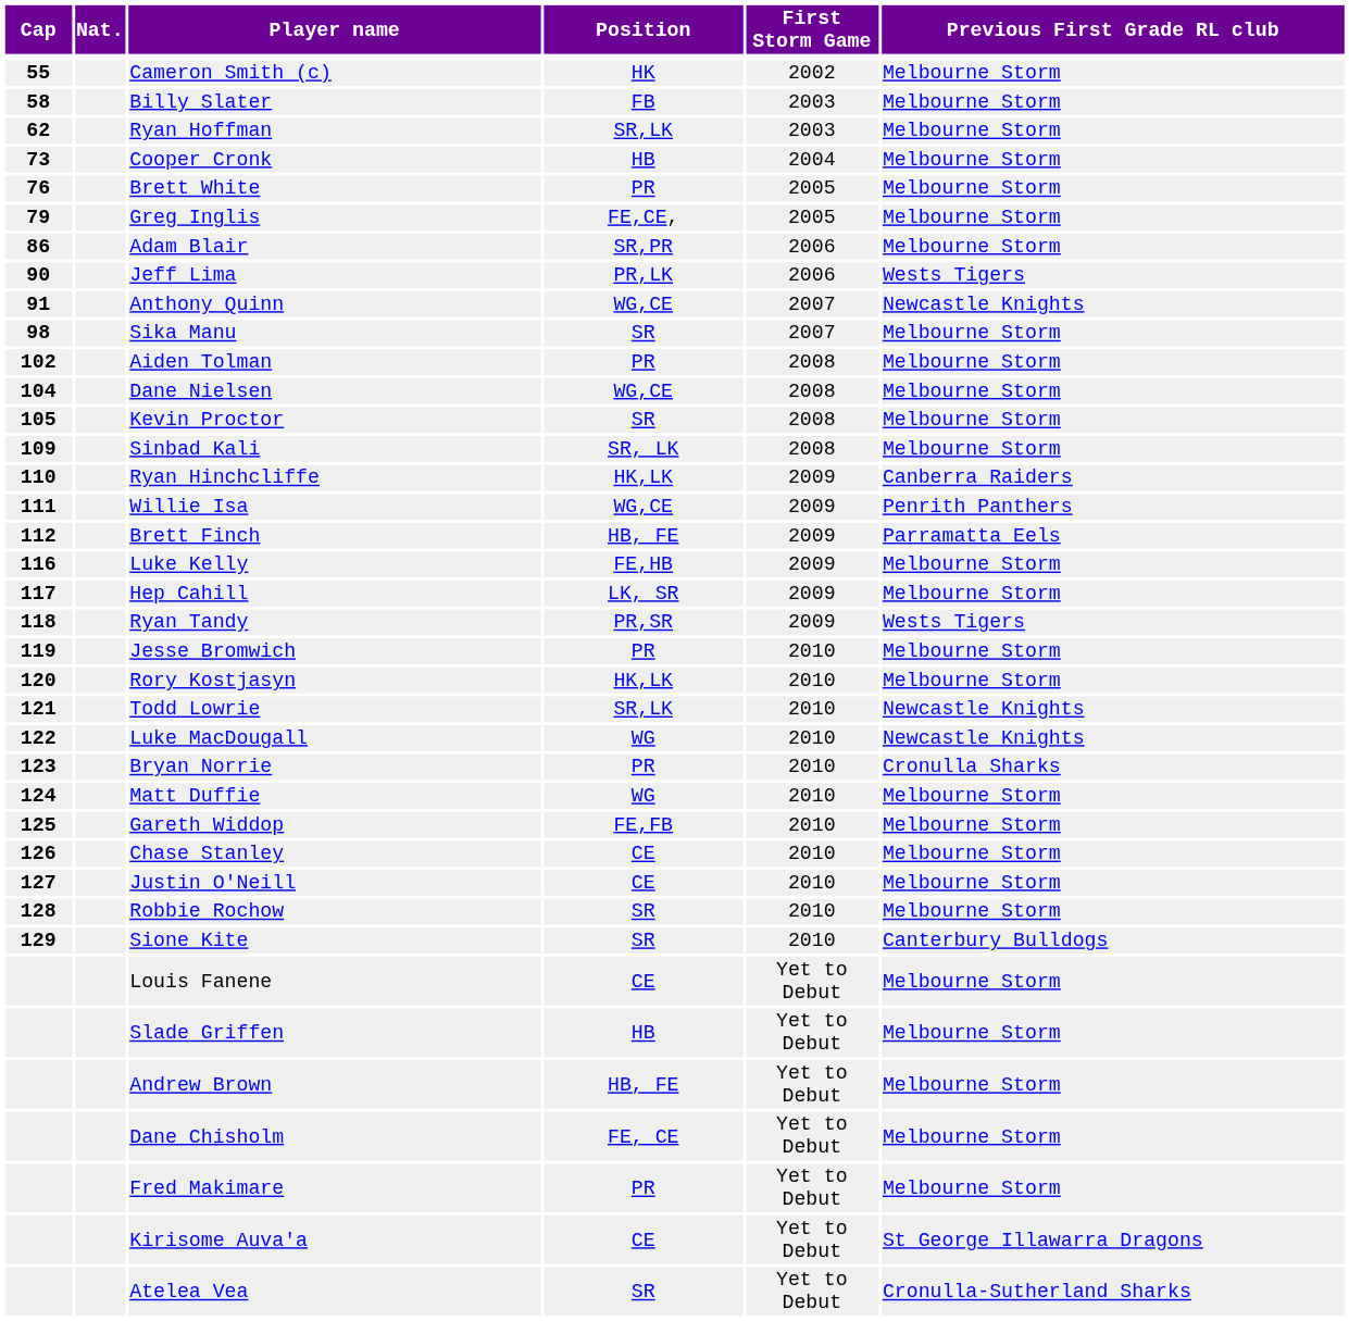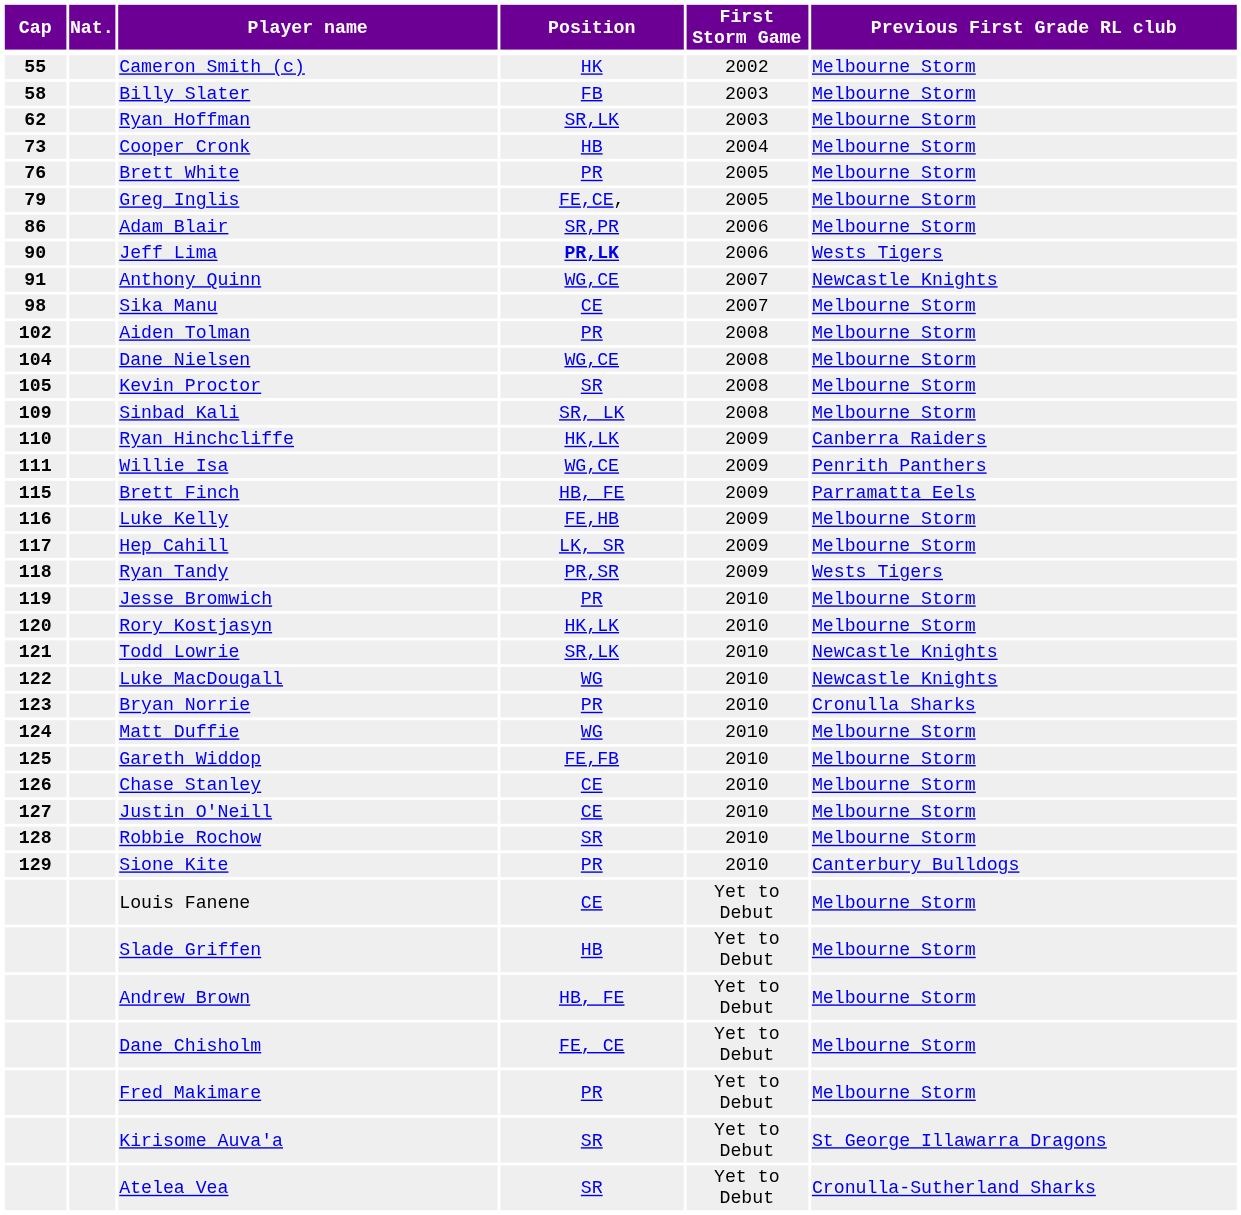 <table width=100%>
 <tr bgcolor=#6C0094 style="color:#FFFFFF">
 <th width=5%>Cap </th>
 <th width=1%>Nat.</th>
 <th !width=30%>Player name</th>
 <th width=15%>Position</th>
 <th width=10%>First Storm Game</th>
 <th width=35%>Previous First Grade RL club </th>
 </tr>
 <tr>
 </tr>
 <tr style="background:#efefef;">
 <td align=center><strong>55</strong></td>
 <td align=center></td>
 <td><a href='#'>Cameron Smith (c)</a></td>
 <td align=center><a href='#'>HK</a></td>
 <td align=center>2002</td>
 <td> <a href='#'>Melbourne Storm</a></td>
 </tr>
 <tr style="background:#efefef;">
 <td align=center><strong>58</strong></td>
 <td align=center></td>
 <td><a href='#'>Billy Slater</a></td>
 <td align=center><a href='#'>FB</a></td>
 <td align=center>2003</td>
 <td> <a href='#'>Melbourne Storm</a></td>
 </tr>
 <tr style="background:#efefef;">
 <td align=center><strong>62</strong></td>
 <td align=center></td>
 <td><a href='#'>Ryan Hoffman</a></td>
 <td align=center><a href='#'>SR,LK</a></td>
 <td align=center>2003</td>
 <td> <a href='#'>Melbourne Storm</a></td>
 </tr>
 <tr style="background:#efefef;">
 <td align=center><strong>73</strong></td>
 <td align=center></td>
 <td><a href='#'>Cooper Cronk</a></td>
 <td align=center><a href='#'>HB</a></td>
 <td align=center>2004</td>
 <td> <a href='#'>Melbourne Storm</a></td>
 </tr>
 <tr style="background:#efefef;">
 <td align=center><strong>76</strong></td>
 <td align=center></td>
 <td><a href='#'>Brett White</a></td>
 <td align=center><a href='#'>PR</a></td>
 <td align=center>2005</td>
 <td> <a href='#'>Melbourne Storm</a></td>
 </tr>
 <tr style="background:#efefef;">
 <td align=center><strong>79</strong></td>
 <td align=center></td>
 <td><a href='#'>Greg Inglis</a></td>
 <td align=center><a href='#'>FE,CE</a>,</td>
 <td align=center>2005</td>
 <td> <a href='#'>Melbourne Storm</a></td>
 </tr>
 <tr style="background:#efefef;">
 <td align=center><strong>86</strong></td>
 <td align=center></td>
 <td><a href='#'>Adam Blair</a></td>
 <td align=center><a href='#'>SR,PR</a></td>
 <td align=center>2006</td>
 <td> <a href='#'>Melbourne Storm</a></td>
 </tr>
 <tr style="background:#efefef;">
 <td align=center><strong>90</strong></td>
 <td align=center></td>
 <td><a href='#'>Jeff Lima</a></td>
-<td align=center><a href='#'>PR,LK</a></td>
+<td align=center><strong><a href='#'>PR,LK</a></strong></td>
 <td align=center>2006</td>
 <td> <a href='#'>Wests Tigers</a></td>
 </tr>
 <tr style="background:#efefef;">
 <td align=center><strong>91</strong></td>
 <td align=center></td>
 <td><a href='#'>Anthony Quinn</a></td>
 <td align=center><a href='#'>WG,CE</a></td>
 <td align=center>2007</td>
 <td> <a href='#'>Newcastle Knights</a></td>
 </tr>
 <tr style="background:#efefef;">
 <td align=center><strong>98</strong></td>
 <td align=center></td>
 <td><a href='#'>Sika Manu</a></td>
-<td align=center><a href='#'>SR</a></td>
+<td align=center><a href='#'>CE</a></td>
 <td align=center>2007</td>
 <td> <a href='#'>Melbourne Storm</a></td>
 </tr>
 <tr style="background:#efefef;">
 <td align=center><strong>102</strong></td>
 <td align=center></td>
 <td><a href='#'>Aiden Tolman</a></td>
 <td align=center><a href='#'>PR</a></td>
 <td align=center>2008</td>
 <td> <a href='#'>Melbourne Storm</a></td>
 </tr>
 <tr style="background:#efefef;">
 <td align=center><strong>104</strong></td>
 <td align=center></td>
 <td><a href='#'>Dane Nielsen</a></td>
 <td align=center><a href='#'>WG,CE</a></td>
 <td align=center>2008</td>
 <td> <a href='#'>Melbourne Storm</a></td>
 </tr>
 <tr style="background:#efefef;">
 <td align=center><strong>105</strong></td>
 <td align=center></td>
 <td><a href='#'>Kevin Proctor</a></td>
 <td align=center><a href='#'>SR</a></td>
 <td align=center>2008</td>
 <td> <a href='#'>Melbourne Storm</a></td>
 </tr>
 <tr style="background:#efefef;">
 <td align=center><strong>109</strong></td>
 <td align=center></td>
 <td><a href='#'>Sinbad Kali</a></td>
 <td align=center><a href='#'>SR, LK</a></td>
 <td align=center>2008</td>
 <td> <a href='#'>Melbourne Storm</a></td>
 </tr>
 <tr style="background:#efefef;">
 <td align=center><strong>110</strong></td>
 <td align=center></td>
 <td><a href='#'>Ryan Hinchcliffe</a></td>
 <td align=center><a href='#'>HK,LK</a></td>
 <td align=center>2009</td>
 <td> <a href='#'>Canberra Raiders</a></td>
 </tr>
 <tr style="background:#efefef;">
 <td align=center><strong>111</strong></td>
 <td align=center></td>
 <td><a href='#'>Willie Isa</a></td>
 <td align=center><a href='#'>WG,CE</a></td>
 <td align=center>2009</td>
 <td> <a href='#'>Penrith Panthers</a></td>
 </tr>
 <tr style="background:#efefef;">
-<td align=center><strong>112</strong></td>
+<td align=center><strong>115</strong></td>
 <td align=center></td>
 <td><a href='#'>Brett Finch</a></td>
 <td align=center><a href='#'>HB, FE</a></td>
 <td align=center>2009</td>
 <td> <a href='#'>Parramatta Eels</a></td>
 </tr>
 <tr style="background:#efefef;">
 <td align=center><strong>116</strong></td>
 <td align=center></td>
 <td><a href='#'>Luke Kelly</a></td>
 <td align=center><a href='#'>FE,HB</a></td>
 <td align=center>2009</td>
 <td> <a href='#'>Melbourne Storm</a></td>
 </tr>
 <tr style="background:#efefef;">
 <td align=center><strong>117</strong></td>
 <td align=center></td>
 <td><a href='#'>Hep Cahill</a></td>
 <td align=center><a href='#'>LK, SR</a></td>
 <td align=center>2009</td>
 <td> <a href='#'>Melbourne Storm</a></td>
 </tr>
 <tr style="background:#efefef;">
 <td align=center><strong>118</strong></td>
 <td align=center></td>
 <td><a href='#'>Ryan Tandy</a></td>
 <td align=center><a href='#'>PR,SR</a></td>
 <td align=center>2009</td>
 <td> <a href='#'>Wests Tigers</a></td>
 </tr>
 <tr style="background:#efefef;">
 <td align=center><strong>119</strong></td>
 <td align=center></td>
 <td><a href='#'>Jesse Bromwich</a></td>
 <td align=center><a href='#'>PR</a></td>
 <td align=center>2010</td>
 <td> <a href='#'>Melbourne Storm</a></td>
 </tr>
 <tr style="background:#efefef;">
 <td align=center><strong>120</strong></td>
 <td align=center></td>
 <td><a href='#'>Rory Kostjasyn</a></td>
 <td align=center><a href='#'>HK,LK</a></td>
 <td align=center>2010</td>
 <td> <a href='#'>Melbourne Storm</a></td>
 </tr>
 <tr style="background:#efefef;">
 <td align=center><strong>121</strong></td>
 <td align=center></td>
 <td><a href='#'>Todd Lowrie</a></td>
 <td align=center><a href='#'>SR,LK</a></td>
 <td align=center>2010</td>
 <td> <a href='#'>Newcastle Knights</a></td>
 </tr>
 <tr style="background:#efefef;">
 <td align=center><strong>122</strong></td>
 <td align=center></td>
 <td><a href='#'>Luke MacDougall</a></td>
 <td align=center><a href='#'>WG</a></td>
 <td align=center>2010</td>
 <td> <a href='#'>Newcastle Knights</a></td>
 </tr>
 <tr style="background:#efefef;">
 <td align=center><strong>123</strong></td>
 <td align=center></td>
 <td><a href='#'>Bryan Norrie</a></td>
 <td align=center><a href='#'>PR</a></td>
 <td align=center>2010</td>
 <td> <a href='#'>Cronulla Sharks</a></td>
 </tr>
 <tr style="background:#efefef;">
 <td align=center><strong>124</strong></td>
 <td align=center></td>
 <td><a href='#'>Matt Duffie</a></td>
 <td align=center><a href='#'>WG</a></td>
 <td align=center>2010</td>
 <td> <a href='#'>Melbourne Storm</a></td>
 </tr>
 <tr style="background:#efefef;">
 <td align=center><strong>125</strong></td>
 <td align=center></td>
 <td><a href='#'>Gareth Widdop</a></td>
 <td align=center><a href='#'>FE,FB</a></td>
 <td align=center>2010</td>
 <td> <a href='#'>Melbourne Storm</a></td>
 </tr>
 <tr style="background:#efefef;">
 <td align=center><strong>126</strong></td>
 <td align=center></td>
 <td><a href='#'>Chase Stanley</a></td>
 <td align=center><a href='#'>CE</a></td>
 <td align=center>2010</td>
 <td> <a href='#'>Melbourne Storm</a></td>
 </tr>
 <tr style="background:#efefef;">
 <td align=center><strong>127</strong></td>
 <td align=center></td>
 <td><a href='#'>Justin O'Neill</a></td>
 <td align=center><a href='#'>CE</a></td>
 <td align=center>2010</td>
 <td> <a href='#'>Melbourne Storm</a></td>
 </tr>
 <tr style="background:#efefef;">
 <td align=center><strong>128</strong></td>
 <td align=center></td>
 <td><a href='#'>Robbie Rochow</a></td>
 <td align=center><a href='#'>SR</a></td>
 <td align=center>2010</td>
 <td> <a href='#'>Melbourne Storm</a></td>
 </tr>
 <tr style="background:#efefef;">
 <td align=center><strong>129</strong></td>
 <td align=center></td>
 <td><a href='#'>Sione Kite</a></td>
-<td align=center><a href='#'>SR</a></td>
+<td align=center><a href='#'>PR</a></td>
 <td align=center>2010</td>
 <td> <a href='#'>Canterbury Bulldogs</a></td>
 </tr>
 <tr style="background:#efefef;">
 <td align=center></td>
 <td align=center></td>
 <td>Louis Fanene</td>
 <td align=center><a href='#'>CE</a></td>
 <td align=center>Yet to Debut</td>
 <td> <a href='#'>Melbourne Storm</a></td>
 </tr>
 <tr style="background:#efefef;">
 <td align=center></td>
 <td align=center></td>
 <td><a href='#'>Slade Griffen</a></td>
 <td align=center><a href='#'>HB</a></td>
 <td align=center>Yet to Debut</td>
 <td> <a href='#'>Melbourne Storm</a></td>
 </tr>
 <tr style="background:#efefef;">
 <td align=center></td>
 <td align=center></td>
 <td><a href='#'>Andrew Brown</a></td>
 <td align=center><a href='#'>HB, FE</a></td>
 <td align=center>Yet to Debut</td>
 <td> <a href='#'>Melbourne Storm</a></td>
 </tr>
 <tr style="background:#efefef;">
 <td align=center></td>
 <td align=center></td>
 <td><a href='#'>Dane Chisholm</a></td>
 <td align=center><a href='#'>FE, CE</a></td>
 <td align=center>Yet to Debut</td>
 <td> <a href='#'>Melbourne Storm</a></td>
 </tr>
 <tr style="background:#efefef;">
 <td align=center></td>
 <td align=center></td>
 <td><a href='#'>Fred Makimare</a></td>
 <td align=center><a href='#'>PR</a></td>
 <td align=center>Yet to Debut</td>
 <td> <a href='#'>Melbourne Storm</a></td>
 </tr>
 <tr style="background:#efefef;">
 <td align=center></td>
 <td align=center></td>
 <td><a href='#'>Kirisome Auva'a</a></td>
-<td align=center><a href='#'>CE</a></td>
+<td align=center><a href='#'>SR</a></td>
 <td align=center>Yet to Debut</td>
 <td> <a href='#'>St George Illawarra Dragons</a></td>
 </tr>
 <tr style="background:#efefef;">
 <td align=center></td>
 <td align=center></td>
 <td><a href='#'>Atelea Vea</a></td>
 <td align=center><a href='#'>SR</a></td>
 <td align=center>Yet to Debut</td>
 <td> <a href='#'>Cronulla-Sutherland Sharks</a></td>
 </tr>
 </table>
